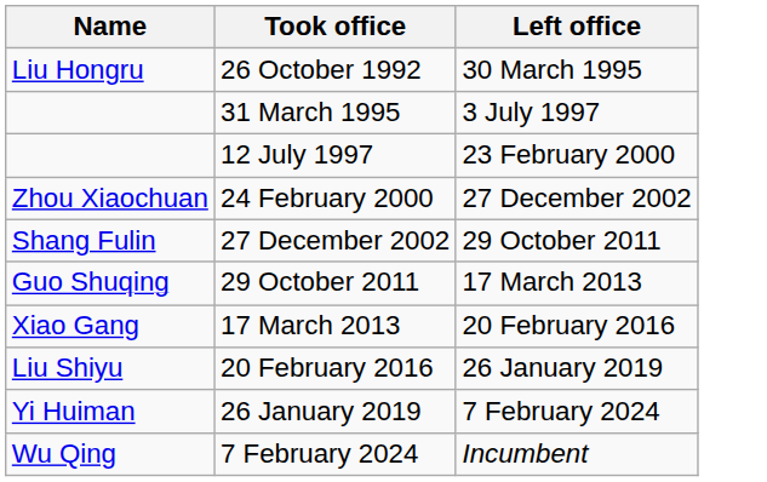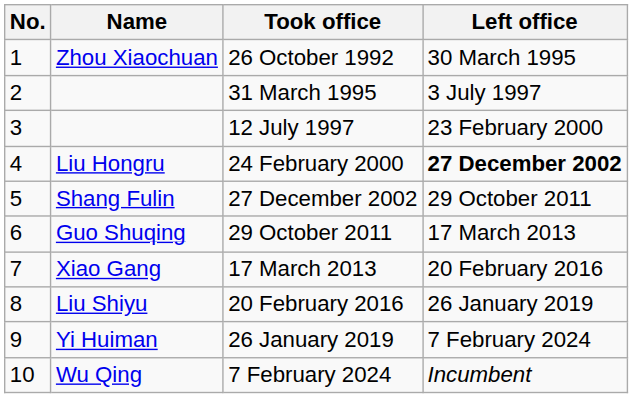 <table class="wikitable">
 <tr>
+<th>No.</th>
 <th>Name</th>
 <th>Took office</th>
 <th>Left office</th>
 </tr>
 <tr>
-<td><a href='#'>Liu Hongru</a></td>
+<td>1</td>
+<td><a href='#'>Zhou Xiaochuan</a></td>
 <td>26 October 1992</td>
 <td>30 March 1995</td>
 </tr>
 <tr>
+<td>2</td>
 <td></td>
 <td>31 March 1995</td>
 <td>3 July 1997</td>
 </tr>
 <tr>
+<td>3</td>
 <td></td>
 <td>12 July 1997</td>
 <td>23 February 2000</td>
 </tr>
 <tr>
-<td><a href='#'>Zhou Xiaochuan</a></td>
+<td>4</td>
+<td><a href='#'>Liu Hongru</a></td>
 <td>24 February 2000</td>
-<td>27 December 2002</td>
+<td><strong>27 December 2002</strong></td>
 </tr>
 <tr>
+<td>5</td>
 <td><a href='#'>Shang Fulin</a></td>
 <td>27 December 2002</td>
 <td>29 October 2011</td>
 </tr>
 <tr>
+<td>6</td>
 <td><a href='#'>Guo Shuqing</a></td>
 <td>29 October 2011</td>
 <td>17 March 2013</td>
 </tr>
 <tr>
+<td>7</td>
 <td><a href='#'>Xiao Gang</a></td>
 <td>17 March 2013</td>
 <td>20 February 2016</td>
 </tr>
 <tr>
+<td>8</td>
 <td><a href='#'>Liu Shiyu</a></td>
 <td>20 February 2016</td>
 <td>26 January 2019</td>
 </tr>
 <tr>
+<td>9</td>
 <td><a href='#'>Yi Huiman</a></td>
 <td>26 January 2019</td>
 <td>7 February 2024</td>
 </tr>
 <tr>
+<td>10</td>
 <td><a href='#'>Wu Qing</a></td>
 <td>7 February 2024</td>
 <td><em>Incumbent</em></td>
 </tr>
 </table>
